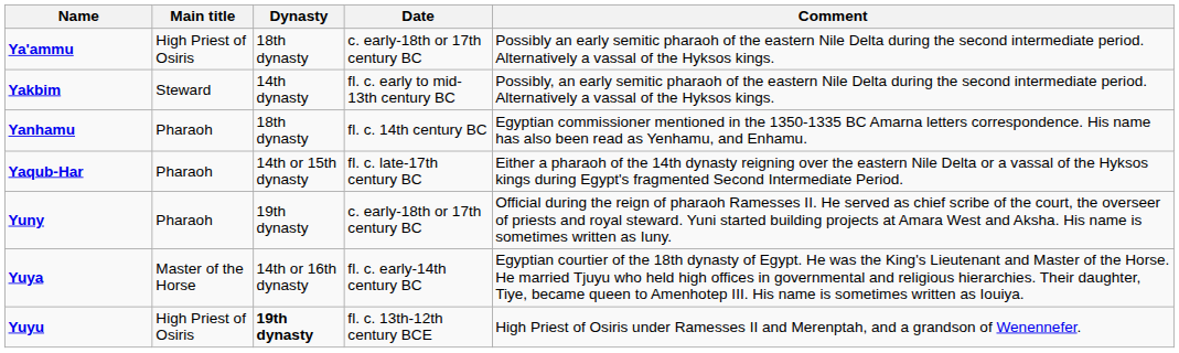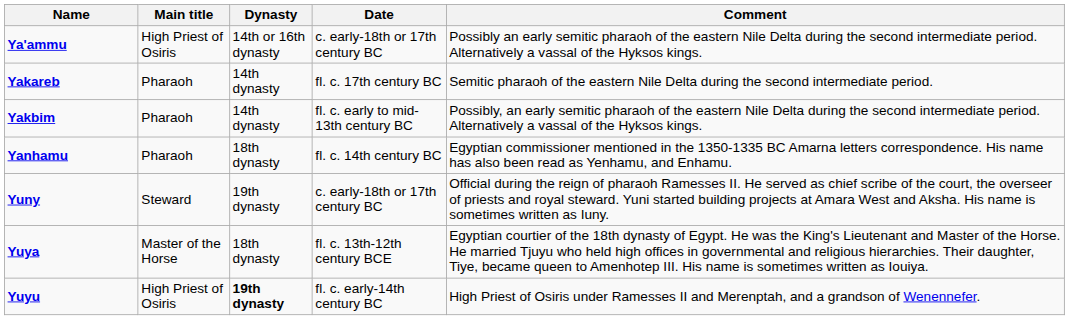 <table class="wikitable sortable" align="center">
 <tr>
 <th style="width: 150px;">Name</th>
 <th style="width: 100px;">Main title</th>
 <th style="width: 90px;">Dynasty</th>
 <th align="center" style="width: 150px;">Date</th>
 <th>Comment</th>
 </tr>
 <tr>
 <td><strong><a href='#'>Ya'ammu</a></strong></td>
 <td>High Priest of Osiris</td>
-<td>18th dynasty</td>
+<td>14th or 16th dynasty</td>
 <td>c. early-18th or 17th century BC</td>
 <td>Possibly an early semitic pharaoh of the eastern Nile Delta during the second intermediate period. Alternatively a vassal of the Hyksos kings.</td>
 </tr>
 <tr>
+<td><strong><a href='#'>Yakareb</a></strong></td>
+<td>Pharaoh</td>
+<td>14th dynasty</td>
+<td>fl. c. 17th century BC</td>
+<td>Semitic pharaoh of the eastern Nile Delta during the second intermediate period.</td>
+</tr>
+<tr>
 <td><strong><a href='#'>Yakbim</a></strong></td>
-<td>Steward</td>
+<td>Pharaoh</td>
 <td>14th dynasty</td>
 <td>fl. c. early to mid-13th century BC</td>
 <td>Possibly, an early semitic pharaoh of the eastern Nile Delta during the second intermediate period. Alternatively a vassal of the Hyksos kings.</td>
 </tr>
 <tr>
 <td><strong><a href='#'>Yanhamu</a></strong></td>
 <td>Pharaoh</td>
 <td>18th dynasty</td>
 <td>fl. c. 14th century BC</td>
 <td>Egyptian commissioner mentioned in the 1350-1335 BC Amarna letters correspondence. His name has also been read as Yenhamu, and Enhamu.</td>
 </tr>
 <tr>
-<td><strong><a href='#'>Yaqub-Har</a></strong></td>
-<td>Pharaoh</td>
-<td>14th or 15th dynasty</td>
-<td>fl. c. late-17th century BC</td>
-<td>Either a pharaoh of the 14th dynasty reigning over the eastern Nile Delta or a vassal of the Hyksos kings during Egypt's fragmented Second Intermediate Period.</td>
-</tr>
-<tr>
 <td><strong><a href='#'>Yuny</a></strong></td>
-<td>Pharaoh</td>
+<td>Steward</td>
 <td>19th dynasty</td>
 <td>c. early-18th or 17th century BC</td>
 <td>Official during the reign of pharaoh Ramesses II.  He served as chief scribe of the court, the overseer of priests and royal steward. Yuni started building projects at Amara West and Aksha. His name is sometimes written as Iuny.</td>
 </tr>
 <tr>
 <td><strong><a href='#'>Yuya</a></strong></td>
 <td>Master of the Horse</td>
-<td>14th or 16th dynasty</td>
-<td>fl. c. early-14th century BC</td>
+<td>18th dynasty</td>
+<td>fl. c. 13th-12th century BCE</td>
 <td>Egyptian courtier of the 18th dynasty of Egypt. He was the King's Lieutenant and Master of the Horse.  He married Tjuyu who held high offices in governmental and religious hierarchies. Their daughter, Tiye, became queen to Amenhotep III.  His name is sometimes written as Iouiya.</td>
 </tr>
 <tr>
 <td><strong><a href='#'>Yuyu</a></strong></td>
 <td>High Priest of Osiris</td>
 <td><strong>19th dynasty</strong></td>
-<td>fl. c. 13th-12th century BCE</td>
+<td>fl. c. early-14th century BC</td>
 <td>High Priest of Osiris under Ramesses II and Merenptah, and a grandson of <a href='#'>Wenennefer</a>.</td>
 </tr>
 </table>
